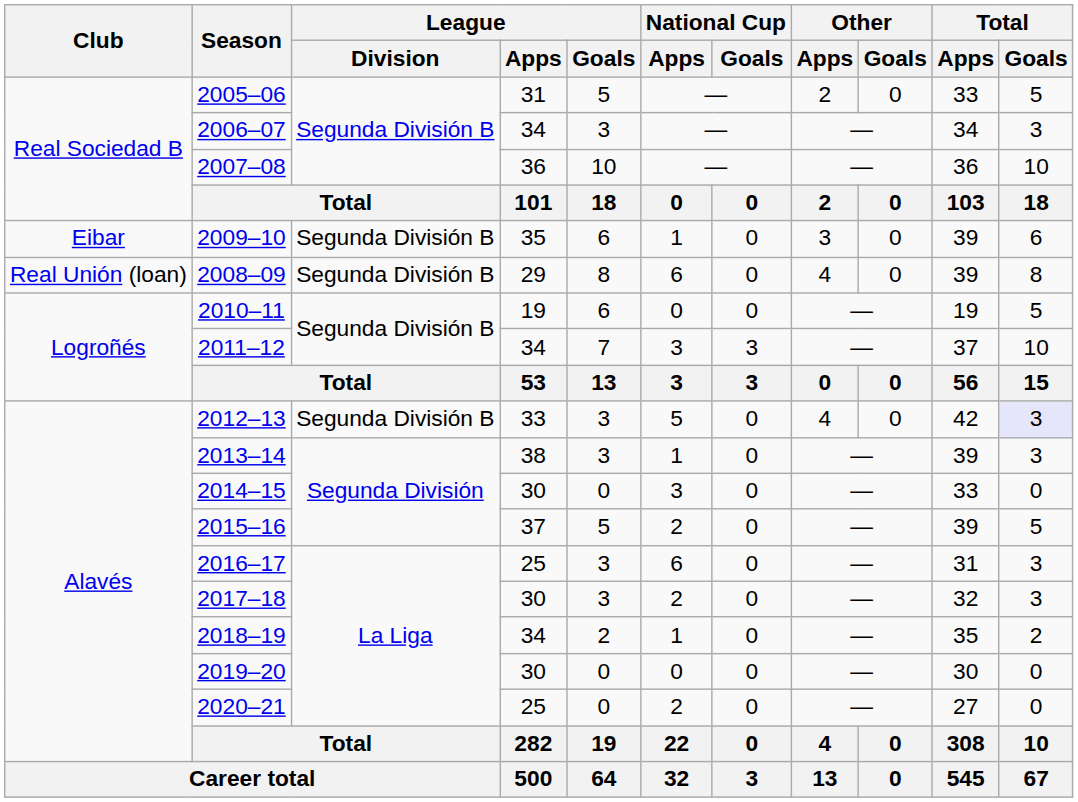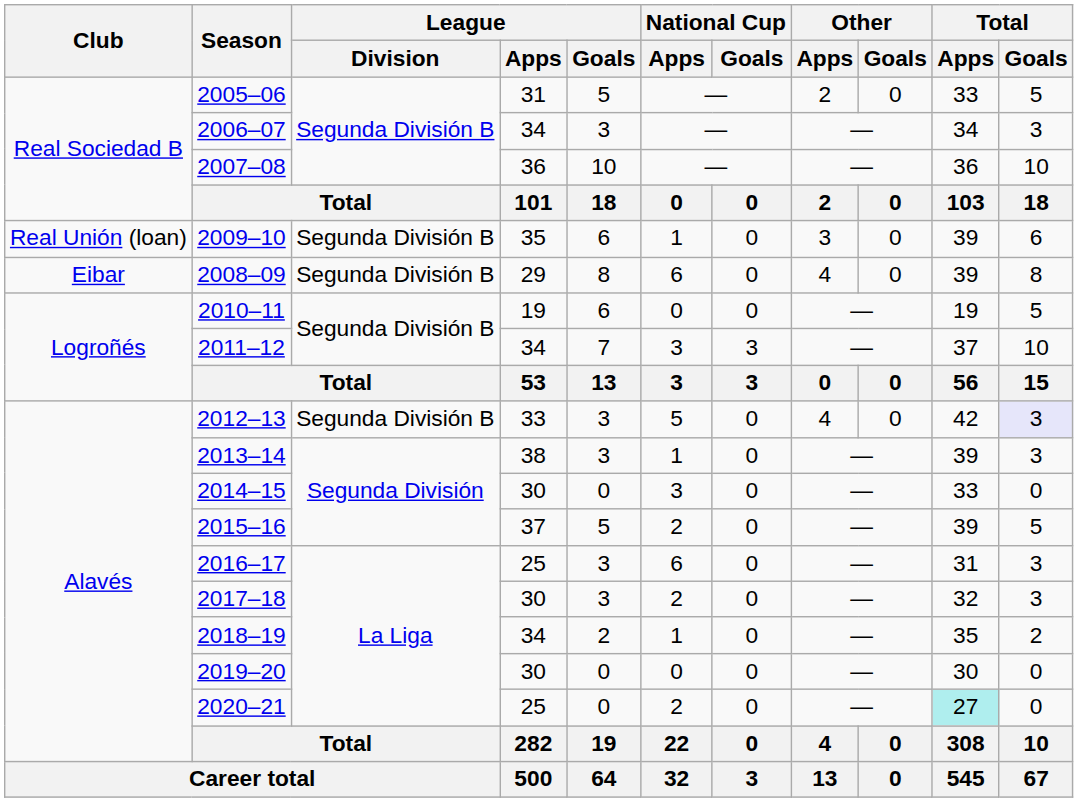 <table class="wikitable" style="text-align:center">
 <tr>
 <th rowspan="2">Club</th>
 <th rowspan="2">Season</th>
 <th colspan="3">League</th>
 <th colspan="2">National Cup</th>
 <th colspan="2">Other</th>
 <th colspan="2">Total</th>
 </tr>
 <tr>
 <th>Division</th>
 <th>Apps</th>
 <th>Goals</th>
 <th>Apps</th>
 <th>Goals</th>
 <th>Apps</th>
 <th>Goals</th>
 <th>Apps</th>
 <th>Goals</th>
 </tr>
 <tr>
 <td rowspan="4"><a href='#'>Real Sociedad B</a></td>
 <td><a href='#'>2005–06</a></td>
 <td rowspan="3"><a href='#'>Segunda División B</a></td>
 <td>31</td>
 <td>5</td>
 <td colspan="2">—</td>
 <td>2</td>
 <td>0</td>
 <td>33</td>
 <td>5</td>
 </tr>
 <tr>
 <td><a href='#'>2006–07</a></td>
 <td>34</td>
 <td>3</td>
 <td colspan="2">—</td>
 <td colspan="2">—</td>
 <td>34</td>
 <td>3</td>
 </tr>
 <tr>
 <td><a href='#'>2007–08</a></td>
 <td>36</td>
 <td>10</td>
 <td colspan="2">—</td>
 <td colspan="2">—</td>
 <td>36</td>
 <td>10</td>
 </tr>
 <tr>
 <th colspan="2">Total</th>
 <th>101</th>
 <th>18</th>
 <th>0</th>
 <th>0</th>
 <th>2</th>
 <th>0</th>
 <th>103</th>
 <th>18</th>
 </tr>
 <tr>
-<td><a href='#'>Eibar</a></td>
+<td><a href='#'>Real Unión</a> (loan)</td>
 <td><a href='#'>2009–10</a></td>
 <td>Segunda División B</td>
 <td>35</td>
 <td>6</td>
 <td>1</td>
 <td>0</td>
 <td>3</td>
 <td>0</td>
 <td>39</td>
 <td>6</td>
 </tr>
 <tr>
-<td><a href='#'>Real Unión</a> (loan)</td>
+<td><a href='#'>Eibar</a></td>
 <td><a href='#'>2008–09</a></td>
 <td>Segunda División B</td>
 <td>29</td>
 <td>8</td>
 <td>6</td>
 <td>0</td>
 <td>4</td>
 <td>0</td>
 <td>39</td>
 <td>8</td>
 </tr>
 <tr>
 <td rowspan="3"><a href='#'>Logroñés</a></td>
 <td><a href='#'>2010–11</a></td>
 <td rowspan="2">Segunda División B</td>
 <td>19</td>
 <td>6</td>
 <td>0</td>
 <td>0</td>
 <td colspan="2">—</td>
 <td>19</td>
 <td>5</td>
 </tr>
 <tr>
 <td><a href='#'>2011–12</a></td>
 <td>34</td>
 <td>7</td>
 <td>3</td>
 <td>3</td>
 <td colspan="2">—</td>
 <td>37</td>
 <td>10</td>
 </tr>
 <tr>
 <th colspan="2">Total</th>
 <th>53</th>
 <th>13</th>
 <th>3</th>
 <th>3</th>
 <th>0</th>
 <th>0</th>
 <th>56</th>
 <th>15</th>
 </tr>
 <tr>
 <td rowspan="10"><a href='#'>Alavés</a></td>
 <td><a href='#'>2012–13</a></td>
 <td>Segunda División B</td>
 <td>33</td>
 <td>3</td>
 <td>5</td>
 <td>0</td>
 <td>4</td>
 <td>0</td>
 <td>42</td>
 <td style="background: lavender;">3</td>
 </tr>
 <tr>
 <td><a href='#'>2013–14</a></td>
 <td rowspan="3"><a href='#'>Segunda División</a></td>
 <td>38</td>
 <td>3</td>
 <td>1</td>
 <td>0</td>
 <td colspan="2">—</td>
 <td>39</td>
 <td>3</td>
 </tr>
 <tr>
 <td><a href='#'>2014–15</a></td>
 <td>30</td>
 <td>0</td>
 <td>3</td>
 <td>0</td>
 <td colspan="2">—</td>
 <td>33</td>
 <td>0</td>
 </tr>
 <tr>
 <td><a href='#'>2015–16</a></td>
 <td>37</td>
 <td>5</td>
 <td>2</td>
 <td>0</td>
 <td colspan="2">—</td>
 <td>39</td>
 <td>5</td>
 </tr>
 <tr>
 <td><a href='#'>2016–17</a></td>
 <td rowspan="5"><a href='#'>La Liga</a></td>
 <td>25</td>
 <td>3</td>
 <td>6</td>
 <td>0</td>
 <td colspan="2">—</td>
 <td>31</td>
 <td>3</td>
 </tr>
 <tr>
 <td><a href='#'>2017–18</a></td>
 <td>30</td>
 <td>3</td>
 <td>2</td>
 <td>0</td>
 <td colspan="2">—</td>
 <td>32</td>
 <td>3</td>
 </tr>
 <tr>
 <td><a href='#'>2018–19</a></td>
 <td>34</td>
 <td>2</td>
 <td>1</td>
 <td>0</td>
 <td colspan="2">—</td>
 <td>35</td>
 <td>2</td>
 </tr>
 <tr>
 <td><a href='#'>2019–20</a></td>
 <td>30</td>
 <td>0</td>
 <td>0</td>
 <td>0</td>
 <td colspan="2">—</td>
 <td>30</td>
 <td>0</td>
 </tr>
 <tr>
 <td><a href='#'>2020–21</a></td>
 <td>25</td>
 <td>0</td>
 <td>2</td>
 <td>0</td>
 <td colspan="2">—</td>
-<td>27</td>
+<td style="background: paleturquoise;">27</td>
 <td>0</td>
 </tr>
 <tr>
 <th colspan="2">Total</th>
 <th>282</th>
 <th>19</th>
 <th>22</th>
 <th>0</th>
 <th>4</th>
 <th>0</th>
 <th>308</th>
 <th>10</th>
 </tr>
 <tr>
 <th colspan="3">Career total</th>
 <th>500</th>
 <th>64</th>
 <th>32</th>
 <th>3</th>
 <th>13</th>
 <th>0</th>
 <th>545</th>
 <th>67</th>
 </tr>
 </table>
